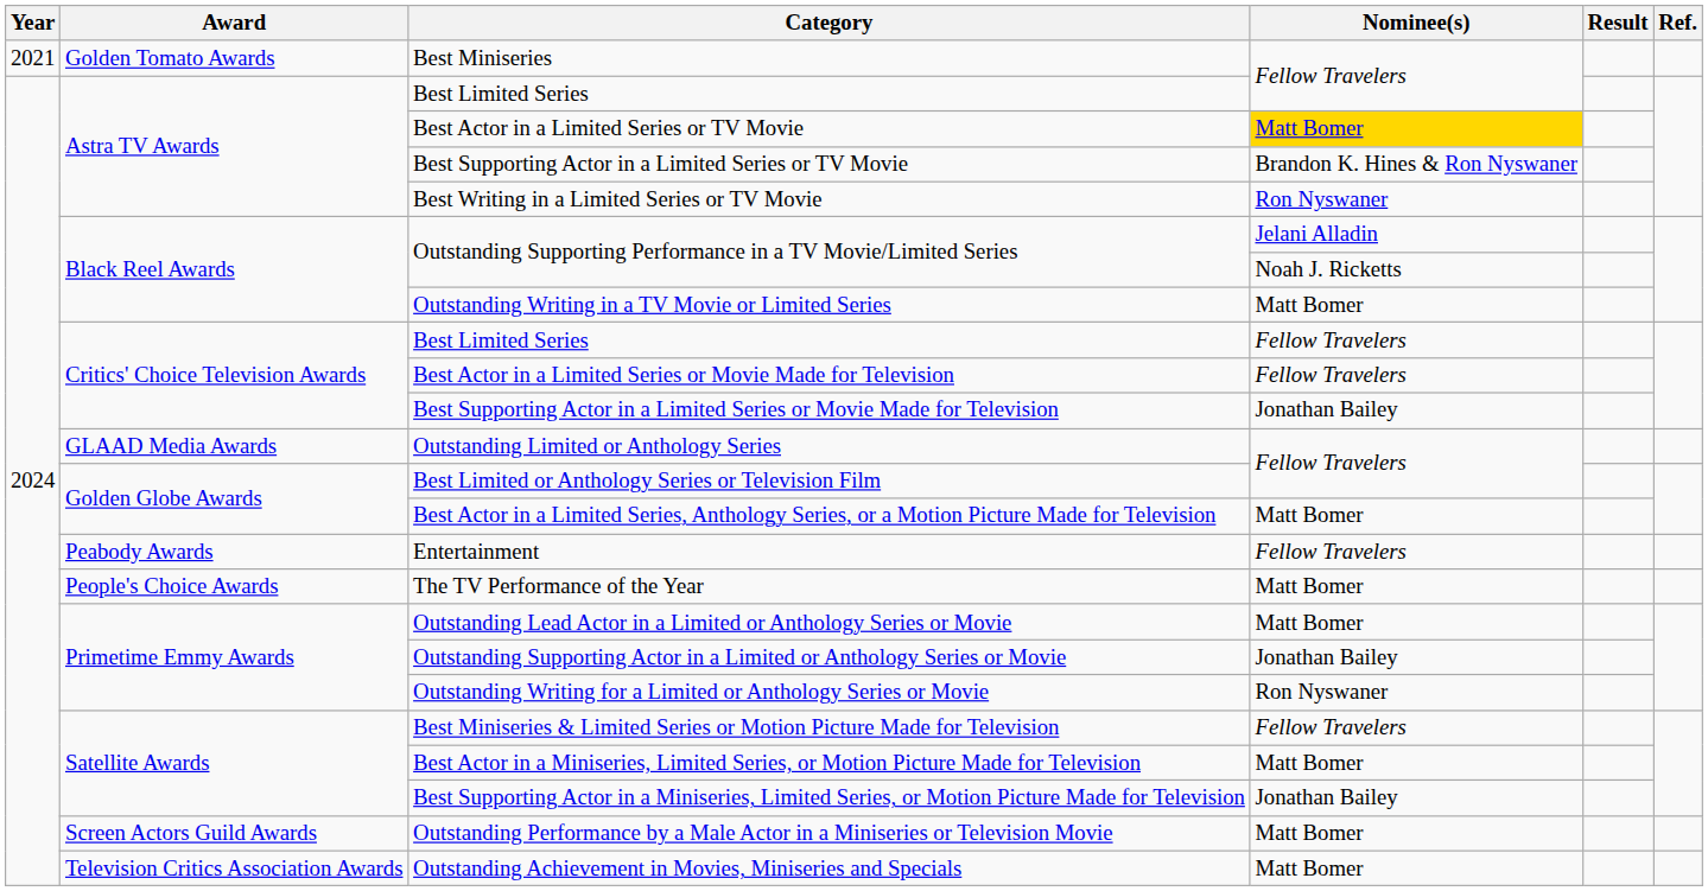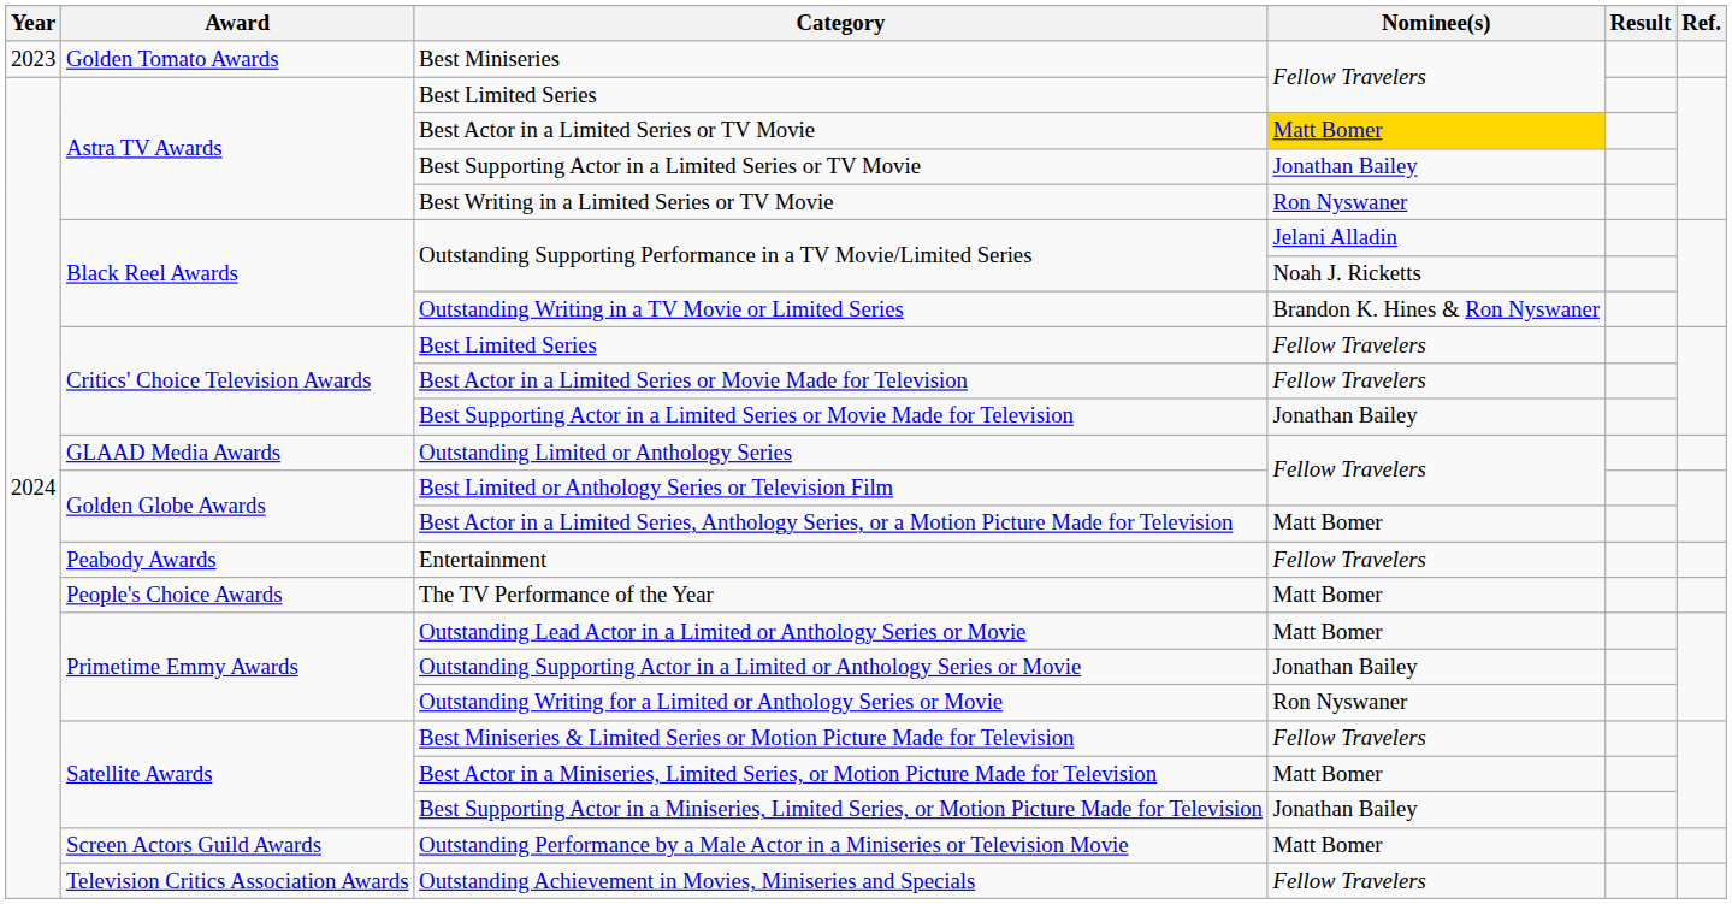 <table class="wikitable sortable">
 <tr>
 <th>Year</th>
 <th>Award</th>
 <th>Category</th>
 <th>Nominee(s)</th>
 <th>Result</th>
 <th>Ref.</th>
 </tr>
 <tr>
-<td align="center">2021</td>
+<td align="center">2023</td>
 <td><a href='#'>Golden Tomato Awards</a></td>
 <td>Best Miniseries</td>
 <td rowspan="2"><em>Fellow Travelers</em></td>
 <td></td>
 <td align="center"></td>
 </tr>
 <tr>
 <td rowspan="23" align="center">2024</td>
 <td rowspan="4"><a href='#'>Astra TV Awards</a></td>
 <td>Best Limited Series</td>
 <td></td>
 <td align="center" rowspan="4"></td>
 </tr>
 <tr>
 <td>Best Actor in a Limited Series or TV Movie</td>
 <td style="background: gold;"><a href='#'>Matt Bomer</a></td>
 <td></td>
 </tr>
 <tr>
 <td>Best Supporting Actor in a Limited Series or TV Movie</td>
-<td>Brandon K. Hines & <a href='#'>Ron Nyswaner</a> </td>
+<td><a href='#'>Jonathan Bailey</a></td>
 <td></td>
 </tr>
 <tr>
 <td>Best Writing in a Limited Series or TV Movie</td>
 <td><a href='#'>Ron Nyswaner</a> </td>
 <td></td>
 </tr>
 <tr>
 <td rowspan="3"><a href='#'>Black Reel Awards</a></td>
 <td rowspan="2">Outstanding Supporting Performance in a TV Movie/Limited Series</td>
 <td><a href='#'>Jelani Alladin</a></td>
 <td></td>
 <td rowspan="3" align=center></td>
 </tr>
 <tr>
 <td>Noah J. Ricketts</td>
 <td></td>
 </tr>
 <tr>
 <td><a href='#'>Outstanding Writing in a TV Movie or Limited Series</a></td>
-<td>Matt Bomer</td>
+<td>Brandon K. Hines & <a href='#'>Ron Nyswaner</a> </td>
 <td></td>
 </tr>
 <tr>
 <td rowspan="3"><a href='#'>Critics' Choice Television Awards</a></td>
 <td><a href='#'>Best Limited Series</a></td>
 <td><em>Fellow Travelers</em></td>
 <td></td>
 <td rowspan="3" align="center"></td>
 </tr>
 <tr>
 <td><a href='#'>Best Actor in a Limited Series or Movie Made for Television</a></td>
 <td><em>Fellow Travelers</em></td>
 <td></td>
 </tr>
 <tr>
 <td><a href='#'>Best Supporting Actor in a Limited Series or Movie Made for Television</a></td>
 <td>Jonathan Bailey</td>
 <td></td>
 </tr>
 <tr>
 <td><a href='#'>GLAAD Media Awards</a></td>
 <td><a href='#'>Outstanding Limited or Anthology Series</a></td>
 <td rowspan="2"><em>Fellow Travelers</em></td>
 <td></td>
 <td align="center"></td>
 </tr>
 <tr>
 <td rowspan="2"><a href='#'>Golden Globe Awards</a></td>
 <td><a href='#'>Best Limited or Anthology Series or Television Film</a></td>
 <td></td>
 <td rowspan="2" align="center"> <br> </td>
 </tr>
 <tr>
 <td><a href='#'>Best Actor in a Limited Series, Anthology Series, or a Motion Picture Made for Television</a></td>
 <td>Matt Bomer</td>
 <td></td>
 </tr>
 <tr>
 <td><a href='#'>Peabody Awards</a></td>
 <td>Entertainment</td>
 <td><em>Fellow Travelers</em></td>
 <td></td>
 <td align="center"></td>
 </tr>
 <tr>
 <td><a href='#'>People's Choice Awards</a></td>
 <td>The TV Performance of the Year</td>
 <td>Matt Bomer</td>
 <td></td>
 <td align="center"></td>
 </tr>
 <tr>
 <td rowspan="3"><a href='#'>Primetime Emmy Awards</a></td>
 <td><a href='#'>Outstanding Lead Actor in a Limited or Anthology Series or Movie</a></td>
 <td>Matt Bomer</td>
 <td></td>
 <td align="center" rowspan="3"></td>
 </tr>
 <tr>
 <td><a href='#'>Outstanding Supporting Actor in a Limited or Anthology Series or Movie</a></td>
 <td>Jonathan Bailey </td>
 <td></td>
 </tr>
 <tr>
 <td><a href='#'>Outstanding Writing for a Limited or Anthology Series or Movie</a></td>
 <td>Ron Nyswaner </td>
 <td></td>
 </tr>
 <tr>
 <td rowspan="3"><a href='#'>Satellite Awards</a></td>
 <td><a href='#'>Best Miniseries & Limited Series or Motion Picture Made for Television</a></td>
 <td><em>Fellow Travelers</em></td>
 <td></td>
 <td rowspan="3" align="center"></td>
 </tr>
 <tr>
 <td><a href='#'>Best Actor in a Miniseries, Limited Series, or Motion Picture Made for Television</a></td>
 <td>Matt Bomer</td>
 <td></td>
 </tr>
 <tr>
 <td><a href='#'>Best Supporting Actor in a Miniseries, Limited Series, or Motion Picture Made for Television</a></td>
 <td>Jonathan Bailey</td>
 <td></td>
 </tr>
 <tr>
 <td><a href='#'>Screen Actors Guild Awards</a></td>
 <td><a href='#'>Outstanding Performance by a Male Actor in a Miniseries or Television Movie</a></td>
 <td>Matt Bomer</td>
 <td></td>
 <td align="center"></td>
 </tr>
 <tr>
 <td><a href='#'>Television Critics Association Awards</a></td>
 <td><a href='#'>Outstanding Achievement in Movies, Miniseries and Specials</a></td>
-<td>Matt Bomer</td>
+<td><em>Fellow Travelers</em></td>
 <td></td>
 <td align="center"></td>
 </tr>
 </table>
